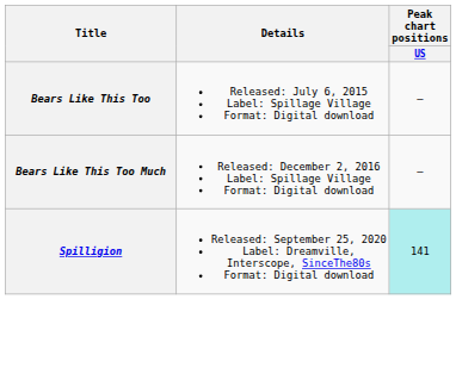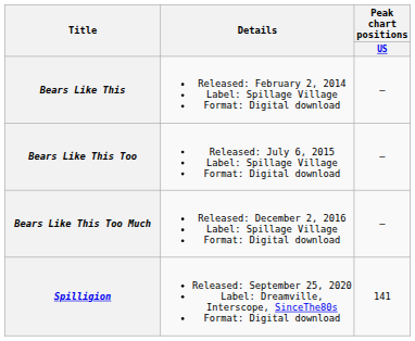 <table class="wikitable plainrowheaders" style="text-align:center;">
 <tr>
 <th scope="col" rowspan="2" style="width:16em;">Title</th>
 <th scope="col" rowspan="2" style="width:20em;">Details</th>
 <th scope="col" colspan="1">Peak chart positions</th>
 </tr>
 <tr>
 <th scope="col" style="width:3em;font-size:90%;"><a href='#'>US</a><br></th>
+</tr>
+<tr>
+<th scope="row"><em>Bears Like This</em></th>
+<td><br><ul><li>Released: February 2, 2014</li><li>Label: Spillage Village</li><li>Format: Digital download</li></ul></td>
+<td>—</td>
 </tr>
 <tr>
 <th scope="row"><em>Bears Like This Too</em></th>
 <td><br><ul><li>Released: July 6, 2015</li><li>Label: Spillage Village</li><li>Format: Digital download</li></ul></td>
 <td>—</td>
 </tr>
 <tr>
 <th scope="row"><em>Bears Like This Too Much</em></th>
 <td><br><ul><li>Released: December 2, 2016</li><li>Label: Spillage Village</li><li>Format: Digital download</li></ul></td>
 <td>—</td>
 </tr>
 <tr>
 <th scope="row"><em><a href='#'>Spilligion</a></em><br></th>
 <td><br><ul><li>Released: September 25, 2020</li><li>Label: Dreamville, Interscope, <a href='#'>SinceThe80s</a></li><li>Format: Digital download</li></ul></td>
-<td style="background: paleturquoise;">141</td>
+<td>141</td>
 </tr>
 </table>
